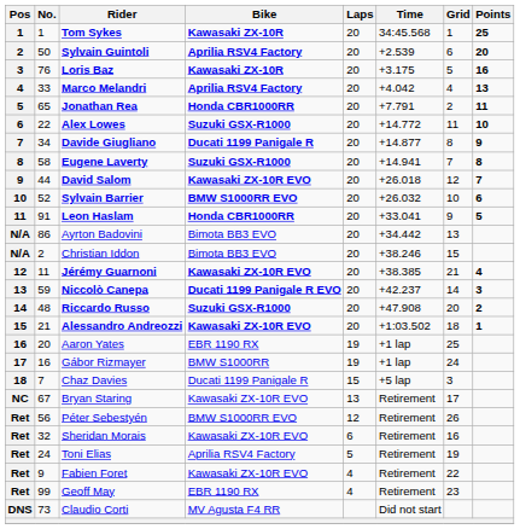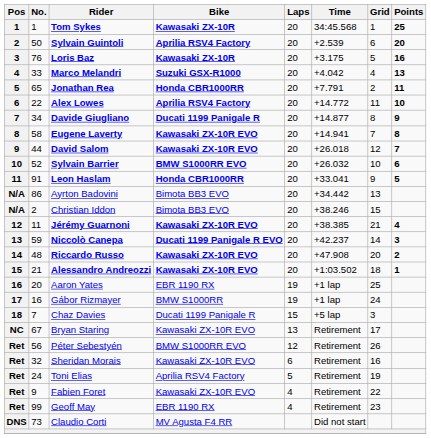 <table class="wikitable" style="font-size: 95%;">
 <tr>
 <th>Pos</th>
 <th>No.</th>
 <th>Rider</th>
 <th>Bike</th>
 <th>Laps</th>
 <th>Time</th>
 <th>Grid</th>
 <th>Points</th>
 </tr>
 <tr>
 <th>1</th>
 <td>1</td>
 <td> <strong><a href='#'>Tom Sykes</a></strong></td>
 <td><strong><a href='#'>Kawasaki ZX-10R</a></strong></td>
 <td>20</td>
 <td>34:45.568</td>
 <td>1</td>
 <td><strong>25</strong></td>
 </tr>
 <tr>
 <th>2</th>
 <td>50</td>
 <td> <strong><a href='#'>Sylvain Guintoli</a></strong></td>
 <td><strong><a href='#'>Aprilia RSV4 Factory</a></strong></td>
 <td>20</td>
 <td>+2.539</td>
 <td>6</td>
 <td><strong>20</strong></td>
 </tr>
 <tr>
 <th>3</th>
 <td>76</td>
 <td> <strong><a href='#'>Loris Baz</a></strong></td>
 <td><strong><a href='#'>Kawasaki ZX-10R</a></strong></td>
 <td>20</td>
 <td>+3.175</td>
 <td>5</td>
 <td><strong>16</strong></td>
 </tr>
 <tr>
 <th>4</th>
 <td>33</td>
 <td> <strong><a href='#'>Marco Melandri</a></strong></td>
-<td><strong><a href='#'>Aprilia RSV4 Factory</a></strong></td>
+<td><strong><a href='#'>Suzuki GSX-R1000</a></strong></td>
 <td>20</td>
 <td>+4.042</td>
 <td>4</td>
 <td><strong>13</strong></td>
 </tr>
 <tr>
 <th>5</th>
 <td>65</td>
 <td> <strong><a href='#'>Jonathan Rea</a></strong></td>
 <td><strong><a href='#'>Honda CBR1000RR</a></strong></td>
 <td>20</td>
 <td>+7.791</td>
 <td>2</td>
 <td><strong>11</strong></td>
 </tr>
 <tr>
 <th>6</th>
 <td>22</td>
 <td> <strong><a href='#'>Alex Lowes</a></strong></td>
-<td><strong><a href='#'>Suzuki GSX-R1000</a></strong></td>
+<td><strong><a href='#'>Aprilia RSV4 Factory</a></strong></td>
 <td>20</td>
 <td>+14.772</td>
 <td>11</td>
 <td><strong>10</strong></td>
 </tr>
 <tr>
 <th>7</th>
 <td>34</td>
 <td> <strong><a href='#'>Davide Giugliano</a></strong></td>
 <td><strong><a href='#'>Ducati 1199 Panigale R</a></strong></td>
 <td>20</td>
 <td>+14.877</td>
 <td>8</td>
 <td><strong>9</strong></td>
 </tr>
 <tr>
 <th>8</th>
 <td>58</td>
 <td> <strong><a href='#'>Eugene Laverty</a></strong></td>
-<td><strong><a href='#'>Suzuki GSX-R1000</a></strong></td>
+<td><strong><a href='#'>Kawasaki ZX-10R EVO</a></strong></td>
 <td>20</td>
 <td>+14.941</td>
 <td>7</td>
 <td><strong>8</strong></td>
 </tr>
 <tr>
 <th>9</th>
 <td>44</td>
 <td> <strong><a href='#'>David Salom</a></strong></td>
 <td><strong><a href='#'>Kawasaki ZX-10R EVO</a></strong></td>
 <td>20</td>
 <td>+26.018</td>
 <td>12</td>
 <td><strong>7</strong></td>
 </tr>
 <tr>
 <th>10</th>
 <td>52</td>
 <td> <strong><a href='#'>Sylvain Barrier</a></strong></td>
 <td><strong><a href='#'>BMW S1000RR EVO</a></strong></td>
 <td>20</td>
 <td>+26.032</td>
 <td>10</td>
 <td><strong>6</strong></td>
 </tr>
 <tr>
 <th>11</th>
 <td>91</td>
 <td> <strong><a href='#'>Leon Haslam</a></strong></td>
 <td><strong><a href='#'>Honda CBR1000RR</a></strong></td>
 <td>20</td>
 <td>+33.041</td>
 <td>9</td>
 <td><strong>5</strong></td>
 </tr>
 <tr>
 <th>N/A</th>
 <td>86</td>
 <td> <a href='#'>Ayrton Badovini</a></td>
 <td><a href='#'>Bimota BB3 EVO</a></td>
 <td>20</td>
 <td>+34.442</td>
 <td>13</td>
 <td></td>
 </tr>
 <tr>
 <th>N/A</th>
 <td>2</td>
 <td> <a href='#'>Christian Iddon</a></td>
 <td><a href='#'>Bimota BB3 EVO</a></td>
 <td>20</td>
 <td>+38.246</td>
 <td>15</td>
 <td></td>
 </tr>
 <tr>
 <th>12</th>
 <td>11</td>
 <td> <strong><a href='#'>Jérémy Guarnoni</a></strong></td>
 <td><strong><a href='#'>Kawasaki ZX-10R EVO</a></strong></td>
 <td>20</td>
 <td>+38.385</td>
 <td>21</td>
 <td><strong>4</strong></td>
 </tr>
 <tr>
 <th>13</th>
 <td>59</td>
 <td> <strong><a href='#'>Niccolò Canepa</a></strong></td>
 <td><strong><a href='#'>Ducati 1199 Panigale R EVO</a></strong></td>
 <td>20</td>
 <td>+42.237</td>
 <td>14</td>
 <td><strong>3</strong></td>
 </tr>
 <tr>
 <th>14</th>
 <td>48</td>
 <td> <strong><a href='#'>Riccardo Russo</a></strong></td>
-<td><strong><a href='#'>Suzuki GSX-R1000</a></strong></td>
+<td><strong><a href='#'>Kawasaki ZX-10R EVO</a></strong></td>
 <td>20</td>
 <td>+47.908</td>
 <td>20</td>
 <td><strong>2</strong></td>
 </tr>
 <tr>
 <th>15</th>
 <td>21</td>
 <td> <strong><a href='#'>Alessandro Andreozzi</a></strong></td>
 <td><strong><a href='#'>Kawasaki ZX-10R EVO</a></strong></td>
 <td>20</td>
 <td>+1:03.502</td>
 <td>18</td>
 <td><strong>1</strong></td>
 </tr>
 <tr>
 <th>16</th>
 <td>20</td>
 <td> <a href='#'>Aaron Yates</a></td>
 <td><a href='#'>EBR 1190 RX</a></td>
 <td>19</td>
 <td>+1 lap</td>
 <td>25</td>
 <td></td>
 </tr>
 <tr>
 <th>17</th>
 <td>16</td>
 <td> <a href='#'>Gábor Rizmayer</a></td>
 <td><a href='#'>BMW S1000RR</a></td>
 <td>19</td>
 <td>+1 lap</td>
 <td>24</td>
 <td></td>
 </tr>
 <tr>
 <th>18</th>
 <td>7</td>
 <td> <a href='#'>Chaz Davies</a></td>
 <td><a href='#'>Ducati 1199 Panigale R</a></td>
 <td>15</td>
 <td>+5 lap</td>
 <td>3</td>
 <td></td>
 </tr>
 <tr>
 <th>NC</th>
 <td>67</td>
 <td> <a href='#'>Bryan Staring</a></td>
 <td><a href='#'>Kawasaki ZX-10R EVO</a></td>
 <td>13</td>
 <td>Retirement</td>
 <td>17</td>
 <td></td>
 </tr>
 <tr>
 <th>Ret</th>
 <td>56</td>
 <td> <a href='#'>Péter Sebestyén</a></td>
 <td><a href='#'>BMW S1000RR EVO</a></td>
 <td>12</td>
 <td>Retirement</td>
 <td>26</td>
 <td></td>
 </tr>
 <tr>
 <th>Ret</th>
 <td>32</td>
 <td> <a href='#'>Sheridan Morais</a></td>
 <td><a href='#'>Kawasaki ZX-10R EVO</a></td>
 <td>6</td>
 <td>Retirement</td>
 <td>16</td>
 <td></td>
 </tr>
 <tr>
 <th>Ret</th>
 <td>24</td>
 <td> <a href='#'>Toni Elias</a></td>
 <td><a href='#'>Aprilia RSV4 Factory</a></td>
 <td>5</td>
 <td>Retirement</td>
 <td>19</td>
 <td></td>
 </tr>
 <tr>
 <th>Ret</th>
 <td>9</td>
 <td> <a href='#'>Fabien Foret</a></td>
 <td><a href='#'>Kawasaki ZX-10R EVO</a></td>
 <td>4</td>
 <td>Retirement</td>
 <td>22</td>
 <td></td>
 </tr>
 <tr>
 <th>Ret</th>
 <td>99</td>
 <td> <a href='#'>Geoff May</a></td>
 <td><a href='#'>EBR 1190 RX</a></td>
 <td>4</td>
 <td>Retirement</td>
 <td>23</td>
 <td></td>
 </tr>
 <tr>
 <th>DNS</th>
 <td>73</td>
 <td> <a href='#'>Claudio Corti</a></td>
 <td><a href='#'>MV Agusta F4 RR</a></td>
 <td></td>
 <td>Did not start</td>
 <td></td>
 <td></td>
 </tr>
 <tr>
 <th colspan=8></th>
 </tr>
 <tr>
 </tr>
 </table>
